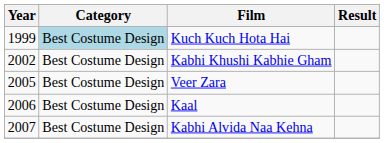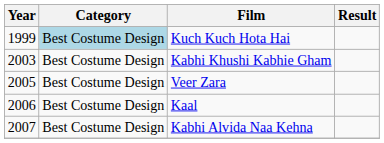 <table class="wikitable">
 <tr>
 <th>Year</th>
 <th>Category</th>
 <th>Film</th>
 <th>Result</th>
 </tr>
 <tr>
 <td>1999</td>
 <td style="background: lightblue;">Best Costume Design</td>
 <td><a href='#'>Kuch Kuch Hota Hai</a></td>
 <td></td>
 </tr>
 <tr>
-<td>2002</td>
+<td>2003</td>
 <td>Best Costume Design</td>
 <td><a href='#'>Kabhi Khushi Kabhie Gham</a></td>
 <td></td>
 </tr>
 <tr>
 <td>2005</td>
 <td>Best Costume Design</td>
 <td><a href='#'>Veer Zara</a></td>
 <td></td>
 </tr>
 <tr>
 <td>2006</td>
 <td>Best Costume Design</td>
 <td><a href='#'>Kaal</a></td>
 <td></td>
 </tr>
 <tr>
 <td>2007</td>
 <td>Best Costume Design</td>
 <td><a href='#'>Kabhi Alvida Naa Kehna</a></td>
 <td></td>
 </tr>
 <tr>
 </tr>
 </table>
